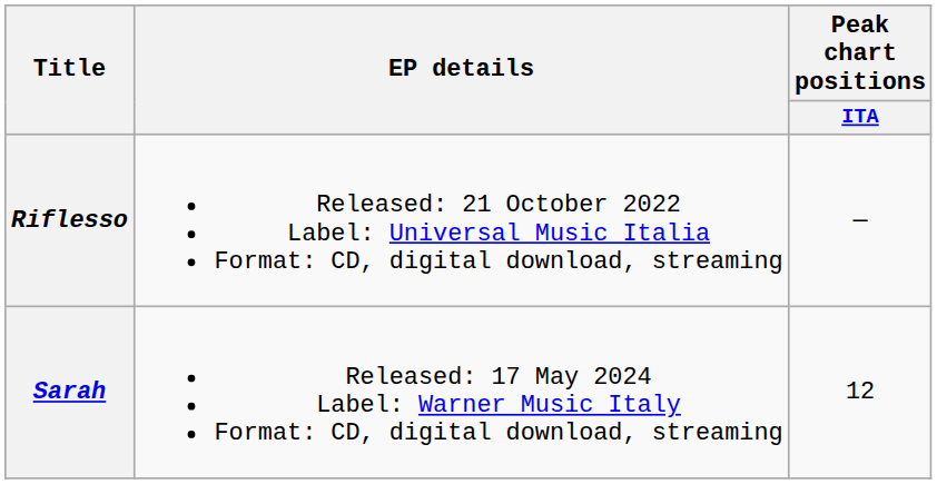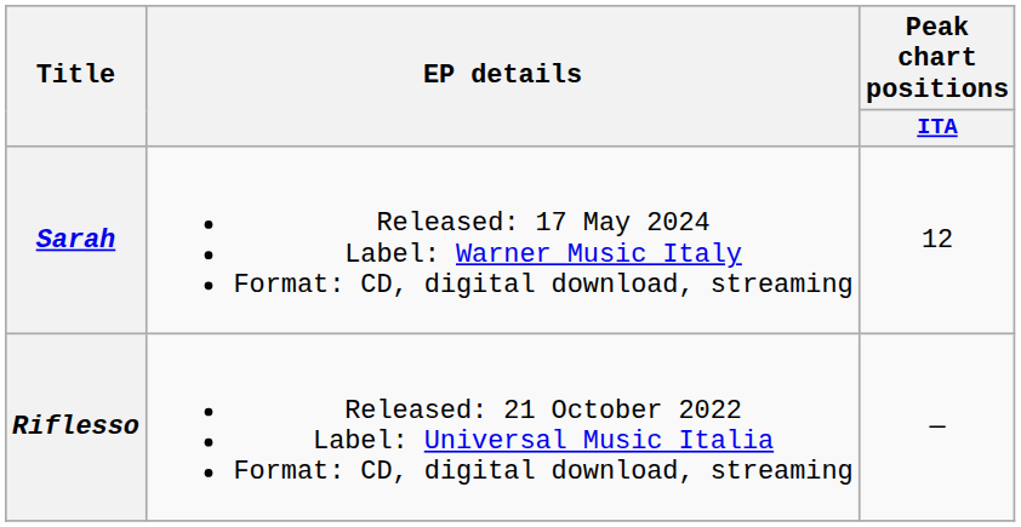 <table class="wikitable plainrowheaders" style="text-align:center;">
 <tr>
 <th scope="col" rowspan="2">Title</th>
 <th scope="col" rowspan="2">EP details</th>
 <th scope="col">Peak chart positions</th>
 </tr>
 <tr>
 <th scope="col" style="width:3em;font-size:85%;"><a href='#'>ITA</a><br></th>
 </tr>
 <tr>
+<th scope="row"><em><a href='#'>Sarah</a></em></th>
+<td><br><ul><li>Released: 17 May 2024</li><li>Label: <a href='#'>Warner Music Italy</a></li><li>Format: CD, digital download, streaming</li></ul></td>
+<td>12</td>
+</tr>
+<tr>
 <th scope="row"><em>Riflesso</em></th>
 <td><br><ul><li>Released: 21 October 2022</li><li>Label: <a href='#'>Universal Music Italia</a></li><li>Format: CD, digital download, streaming</li></ul></td>
 <td>—</td>
 </tr>
-<tr>
-<th scope="row"><em><a href='#'>Sarah</a></em></th>
-<td><br><ul><li>Released: 17 May 2024</li><li>Label: <a href='#'>Warner Music Italy</a></li><li>Format: CD, digital download, streaming</li></ul></td>
-<td>12</td>
-</tr>
 </table>
